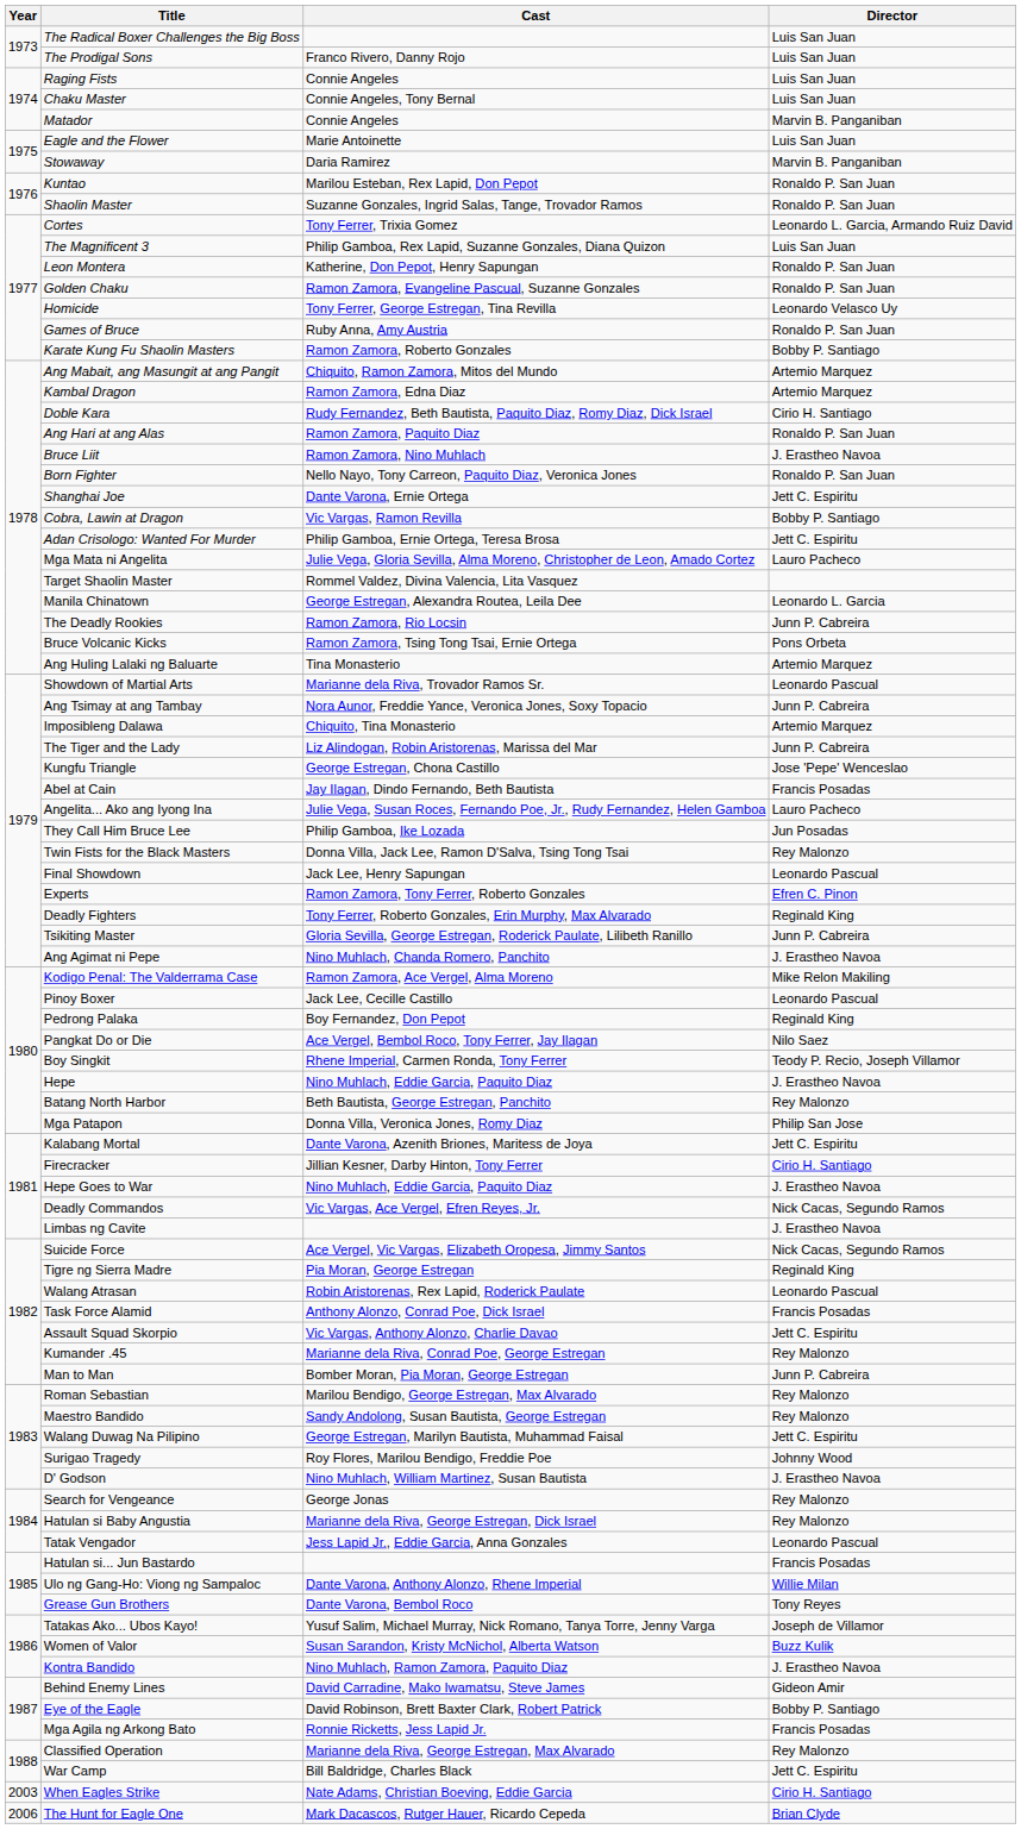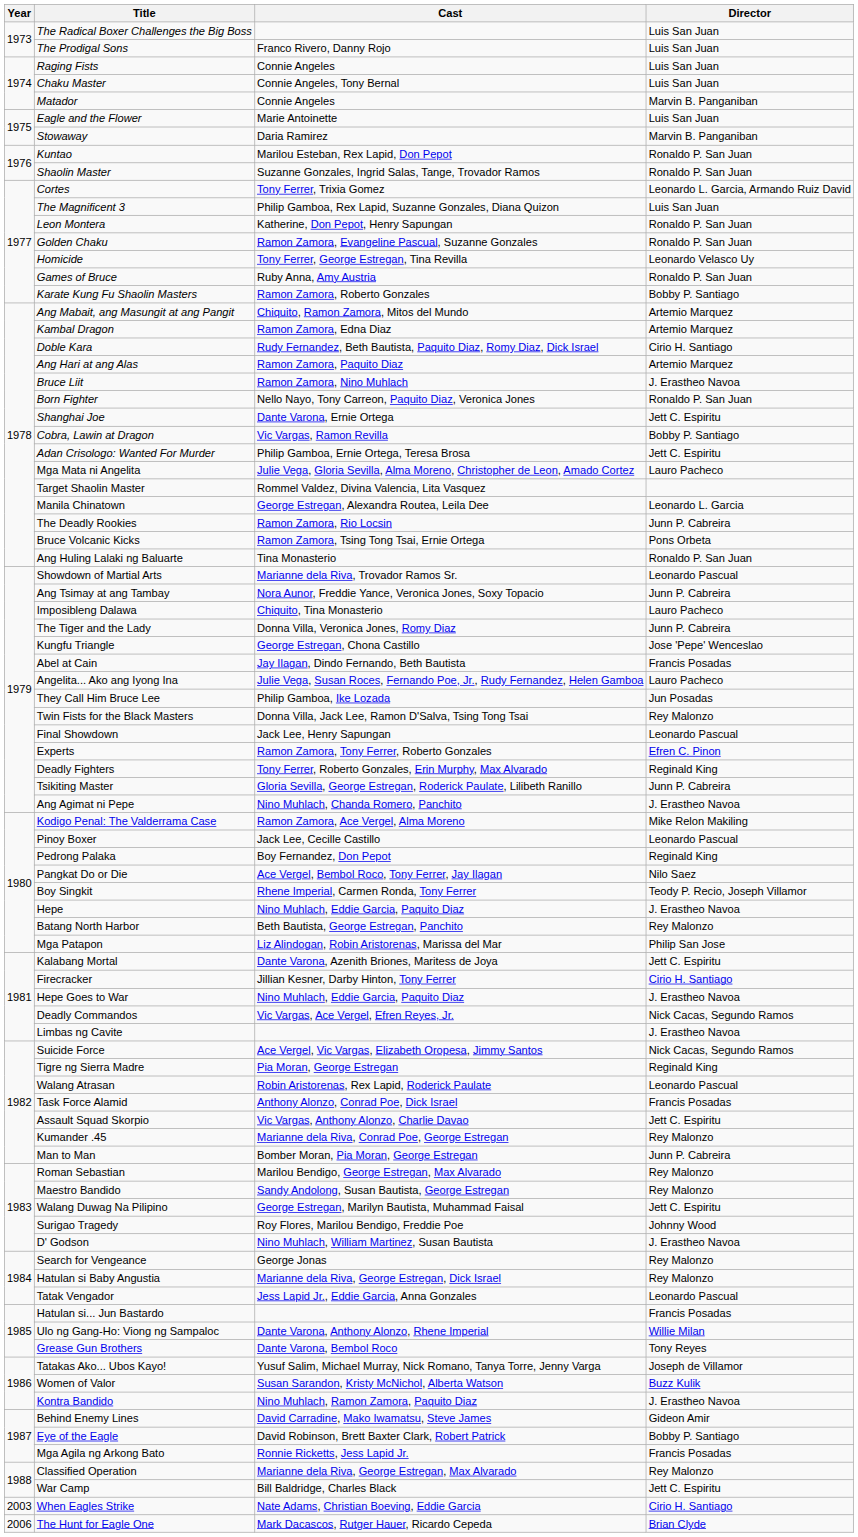 <table class="wikitable" style="font-size: 95%;">
 <tr>
 <th>Year</th>
 <th>Title</th>
 <th>Cast</th>
 <th>Director</th>
 </tr>
 <tr>
 <td rowspan="2">1973</td>
 <td><em>The Radical Boxer Challenges the Big Boss</em></td>
 <td></td>
 <td>Luis San Juan </td>
 </tr>
 <tr>
 <td><em>The Prodigal Sons</em></td>
 <td>Franco Rivero, Danny Rojo</td>
 <td>Luis San Juan </td>
 </tr>
 <tr>
 <td rowspan="3">1974</td>
 <td><em>Raging Fists</em></td>
 <td>Connie Angeles</td>
 <td>Luis San Juan</td>
 </tr>
 <tr>
 <td><em>Chaku Master</em></td>
 <td>Connie Angeles, Tony Bernal</td>
 <td>Luis San Juan</td>
 </tr>
 <tr>
 <td><em>Matador</em></td>
 <td>Connie Angeles</td>
 <td>Marvin B. Panganiban</td>
 </tr>
 <tr>
 <td rowspan="2">1975</td>
 <td><em>Eagle and the Flower</em></td>
 <td>Marie Antoinette</td>
 <td>Luis San Juan</td>
 </tr>
 <tr>
 <td><em>Stowaway</em></td>
 <td>Daria Ramirez</td>
 <td>Marvin B. Panganiban</td>
 </tr>
 <tr>
 <td rowspan="2">1976</td>
 <td><em>Kuntao</em></td>
 <td>Marilou Esteban, Rex Lapid, <a href='#'>Don Pepot</a></td>
 <td>Ronaldo P. San Juan</td>
 </tr>
 <tr>
 <td><em>Shaolin Master</em></td>
 <td>Suzanne Gonzales, Ingrid Salas, Tange, Trovador Ramos</td>
 <td>Ronaldo P. San Juan</td>
 </tr>
 <tr>
 <td rowspan="7">1977</td>
 <td><em>Cortes</em></td>
 <td><a href='#'>Tony Ferrer</a>, Trixia Gomez</td>
 <td>Leonardo L. Garcia, Armando Ruiz David</td>
 </tr>
 <tr>
 <td><em>The Magnificent 3</em></td>
 <td>Philip Gamboa, Rex Lapid, Suzanne Gonzales, Diana Quizon</td>
 <td>Luis San Juan</td>
 </tr>
 <tr>
 <td><em>Leon Montera</em></td>
 <td>Katherine, <a href='#'>Don Pepot</a>, Henry Sapungan</td>
 <td>Ronaldo P. San Juan</td>
 </tr>
 <tr>
 <td><em>Golden Chaku</em></td>
 <td><a href='#'>Ramon Zamora</a>, <a href='#'>Evangeline Pascual</a>, Suzanne Gonzales</td>
 <td>Ronaldo P. San Juan</td>
 </tr>
 <tr>
 <td><em>Homicide</em></td>
 <td><a href='#'>Tony Ferrer</a>, <a href='#'>George Estregan</a>, Tina Revilla</td>
 <td>Leonardo Velasco Uy</td>
 </tr>
 <tr>
 <td><em>Games of Bruce</em></td>
 <td>Ruby Anna, <a href='#'>Amy Austria</a></td>
 <td>Ronaldo P. San Juan</td>
 </tr>
 <tr>
 <td><em>Karate Kung Fu Shaolin Masters</em></td>
 <td><a href='#'>Ramon Zamora</a>, Roberto Gonzales</td>
 <td>Bobby P. Santiago</td>
 </tr>
 <tr>
 <td rowspan="15">1978</td>
 <td><em>Ang Mabait, ang Masungit at ang Pangit</em></td>
 <td><a href='#'>Chiquito</a>, <a href='#'>Ramon Zamora</a>, Mitos del Mundo</td>
 <td>Artemio Marquez </td>
 </tr>
 <tr>
 <td><em>Kambal Dragon</em></td>
 <td><a href='#'>Ramon Zamora</a>, Edna Diaz</td>
 <td>Artemio Marquez </td>
 </tr>
 <tr>
 <td><em>Doble Kara</em></td>
 <td><a href='#'>Rudy Fernandez</a>, Beth Bautista, <a href='#'>Paquito Diaz</a>, <a href='#'>Romy Diaz</a>, <a href='#'>Dick Israel</a></td>
 <td>Cirio H. Santiago </td>
 </tr>
 <tr>
 <td><em>Ang Hari at ang Alas</em></td>
 <td><a href='#'>Ramon Zamora</a>, <a href='#'>Paquito Diaz</a></td>
-<td>Ronaldo P. San Juan </td>
+<td>Artemio Marquez </td>
 </tr>
 <tr>
 <td><em>Bruce Liit</em></td>
 <td><a href='#'>Ramon Zamora</a>, <a href='#'>Nino Muhlach</a></td>
 <td>J. Erastheo Navoa </td>
 </tr>
 <tr>
 <td><em>Born Fighter</em></td>
 <td>Nello Nayo, Tony Carreon, <a href='#'>Paquito Diaz</a>, Veronica Jones</td>
 <td>Ronaldo P. San Juan</td>
 </tr>
 <tr>
 <td><em>Shanghai Joe</em></td>
 <td><a href='#'>Dante Varona</a>, Ernie Ortega</td>
 <td>Jett C. Espiritu</td>
 </tr>
 <tr>
 <td><em>Cobra, Lawin at Dragon</em></td>
 <td><a href='#'>Vic Vargas</a>, <a href='#'>Ramon Revilla</a></td>
 <td>Bobby P. Santiago</td>
 </tr>
 <tr>
 <td><em>Adan Crisologo: Wanted For Murder</td>
 <td>Philip Gamboa, Ernie Ortega, Teresa Brosa</td>
 <td>Jett C. Espiritu</td>
 </tr>
 <tr>
 <td></em>Mga Mata ni Angelita<em></td>
 <td><a href='#'>Julie Vega</a>, <a href='#'>Gloria Sevilla</a>, <a href='#'>Alma Moreno</a>, <a href='#'>Christopher de Leon</a>, <a href='#'>Amado Cortez</a></td>
 <td>Lauro Pacheco</td>
 </tr>
 <tr>
 <td></em>Target Shaolin Master<em></td>
 <td>Rommel Valdez, Divina Valencia, Lita Vasquez</td>
 <td></td>
 </tr>
 <tr>
 <td></em>Manila Chinatown<em></td>
 <td><a href='#'>George Estregan</a>, Alexandra Routea, Leila Dee</td>
 <td>Leonardo L. Garcia </td>
 </tr>
 <tr>
 <td></em>The Deadly Rookies<em></td>
 <td><a href='#'>Ramon Zamora</a>, <a href='#'>Rio Locsin</a></td>
 <td>Junn P. Cabreira </td>
 </tr>
 <tr>
 <td></em>Bruce Volcanic Kicks<em></td>
 <td><a href='#'>Ramon Zamora</a>, Tsing Tong Tsai, Ernie Ortega</td>
 <td>Pons Orbeta</td>
 </tr>
 <tr>
 <td></em>Ang Huling Lalaki ng Baluarte<em></td>
 <td>Tina Monasterio</td>
-<td>Artemio Marquez </td>
+<td>Ronaldo P. San Juan </td>
 </tr>
 <tr>
 <td rowspan="14">1979</td>
 <td></em>Showdown of Martial Arts<em></td>
 <td><a href='#'>Marianne dela Riva</a>, Trovador Ramos Sr.</td>
 <td>Leonardo Pascual</td>
 </tr>
 <tr>
 <td></em>Ang Tsimay at ang Tambay<em></td>
 <td><a href='#'>Nora Aunor</a>, Freddie Yance, Veronica Jones, Soxy Topacio</td>
 <td>Junn P. Cabreira </td>
 </tr>
 <tr>
 <td></em>Imposibleng Dalawa<em></td>
 <td><a href='#'>Chiquito</a>, Tina Monasterio</td>
-<td>Artemio Marquez</td>
+<td>Lauro Pacheco </td>
 </tr>
 <tr>
 <td></em>The Tiger and the Lady<em></td>
-<td><a href='#'>Liz Alindogan</a>, <a href='#'>Robin Aristorenas</a>, Marissa del Mar</td>
+<td>Donna Villa, Veronica Jones, <a href='#'>Romy Diaz</a></td>
 <td>Junn P. Cabreira</td>
 </tr>
 <tr>
 <td></em>Kungfu Triangle<em></td>
 <td><a href='#'>George Estregan</a>, Chona Castillo</td>
 <td>Jose 'Pepe' Wenceslao</td>
 </tr>
 <tr>
 <td></em>Abel at Cain<em></td>
 <td><a href='#'>Jay Ilagan</a>, Dindo Fernando, Beth Bautista</td>
 <td>Francis Posadas </td>
 </tr>
 <tr>
 <td></em>Angelita... Ako ang Iyong Ina<em></td>
 <td><a href='#'>Julie Vega</a>, <a href='#'>Susan Roces</a>, <a href='#'>Fernando Poe, Jr.</a>, <a href='#'>Rudy Fernandez</a>, <a href='#'>Helen Gamboa</a></td>
 <td>Lauro Pacheco </td>
 </tr>
 <tr>
 <td></em>They Call Him Bruce Lee<em></td>
 <td>Philip Gamboa, <a href='#'>Ike Lozada</a></td>
 <td>Jun Posadas </td>
 </tr>
 <tr>
 <td></em>Twin Fists for the Black Masters<em></td>
 <td>Donna Villa, Jack Lee, Ramon D'Salva, Tsing Tong Tsai</td>
 <td>Rey Malonzo</td>
 </tr>
 <tr>
 <td></em>Final Showdown<em></td>
 <td>Jack Lee, Henry Sapungan</td>
 <td>Leonardo Pascual</td>
 </tr>
 <tr>
 <td></em>Experts<em></td>
 <td><a href='#'>Ramon Zamora</a>, <a href='#'>Tony Ferrer</a>, Roberto Gonzales</td>
 <td><a href='#'>Efren C. Pinon</a></td>
 </tr>
 <tr>
 <td></em>Deadly Fighters<em></td>
 <td><a href='#'>Tony Ferrer</a>, Roberto Gonzales, <a href='#'>Erin Murphy</a>, <a href='#'>Max Alvarado</a></td>
 <td>Reginald King </td>
 </tr>
 <tr>
 <td></em>Tsikiting Master<em></td>
 <td><a href='#'>Gloria Sevilla</a>, <a href='#'>George Estregan</a>, <a href='#'>Roderick Paulate</a>, Lilibeth Ranillo</td>
 <td>Junn P. Cabreira </td>
 </tr>
 <tr>
 <td></em>Ang Agimat ni Pepe<em></td>
 <td><a href='#'>Nino Muhlach</a>, <a href='#'>Chanda Romero</a>, <a href='#'>Panchito</a></td>
 <td>J. Erastheo Navoa </td>
 </tr>
 <tr>
 <td rowspan="8">1980</td>
 <td></em><a href='#'>Kodigo Penal: The Valderrama Case</a><em></td>
 <td><a href='#'>Ramon Zamora</a>, <a href='#'>Ace Vergel</a>, <a href='#'>Alma Moreno</a></td>
 <td>Mike Relon Makiling </td>
 </tr>
 <tr>
 <td></em>Pinoy Boxer<em></td>
 <td>Jack Lee, Cecille Castillo</td>
 <td>Leonardo Pascual </td>
 </tr>
 <tr>
 <td></em>Pedrong Palaka<em></td>
 <td>Boy Fernandez, <a href='#'>Don Pepot</a></td>
 <td>Reginald King </td>
 </tr>
 <tr>
 <td></em>Pangkat Do or Die<em></td>
 <td><a href='#'>Ace Vergel</a>, <a href='#'>Bembol Roco</a>, <a href='#'>Tony Ferrer</a>, <a href='#'>Jay Ilagan</a></td>
 <td>Nilo Saez</td>
 </tr>
 <tr>
 <td></em>Boy Singkit<em></td>
 <td><a href='#'>Rhene Imperial</a>, Carmen Ronda, <a href='#'>Tony Ferrer</a></td>
 <td>Teody P. Recio, Joseph Villamor </td>
 </tr>
 <tr>
 <td></em>Hepe<em></td>
 <td><a href='#'>Nino Muhlach</a>, <a href='#'>Eddie Garcia</a>, <a href='#'>Paquito Diaz</a></td>
 <td>J. Erastheo Navoa </td>
 </tr>
 <tr>
 <td></em>Batang North Harbor<em></td>
 <td>Beth Bautista, <a href='#'>George Estregan</a>, <a href='#'>Panchito</a></td>
 <td>Rey Malonzo</td>
 </tr>
 <tr>
 <td></em>Mga Patapon<em></td>
-<td>Donna Villa, Veronica Jones, <a href='#'>Romy Diaz</a></td>
+<td><a href='#'>Liz Alindogan</a>, <a href='#'>Robin Aristorenas</a>, Marissa del Mar</td>
 <td>Philip San Jose</td>
 </tr>
 <tr>
 <td rowspan="5">1981</td>
 <td></em>Kalabang Mortal<em></td>
 <td><a href='#'>Dante Varona</a>, Azenith Briones, Maritess de Joya</td>
 <td>Jett C. Espiritu </td>
 </tr>
 <tr>
 <td></em>Firecracker<em></td>
 <td>Jillian Kesner, Darby Hinton, <a href='#'>Tony Ferrer</a></td>
 <td><a href='#'>Cirio H. Santiago</a></td>
 </tr>
 <tr>
 <td></em>Hepe Goes to War<em></td>
 <td><a href='#'>Nino Muhlach</a>, <a href='#'>Eddie Garcia</a>, <a href='#'>Paquito Diaz</a></td>
 <td>J. Erastheo Navoa</td>
 </tr>
 <tr>
 <td></em>Deadly Commandos<em></td>
 <td><a href='#'>Vic Vargas</a>, <a href='#'>Ace Vergel</a>, <a href='#'>Efren Reyes, Jr.</a></td>
 <td>Nick Cacas, Segundo Ramos </td>
 </tr>
 <tr>
 <td></em>Limbas ng Cavite<em></td>
 <td></td>
 <td>J. Erastheo Navoa </td>
 </tr>
 <tr>
 <td rowspan="7">1982</td>
 <td></em>Suicide Force<em></td>
 <td><a href='#'>Ace Vergel</a>, <a href='#'>Vic Vargas</a>, <a href='#'>Elizabeth Oropesa</a>, <a href='#'>Jimmy Santos</a></td>
 <td>Nick Cacas, Segundo Ramos</td>
 </tr>
 <tr>
 <td></em>Tigre ng Sierra Madre<em></td>
 <td><a href='#'>Pia Moran</a>, <a href='#'>George Estregan</a></td>
 <td>Reginald King </td>
 </tr>
 <tr>
 <td></em>Walang Atrasan<em></td>
 <td><a href='#'>Robin Aristorenas</a>, Rex Lapid, <a href='#'>Roderick Paulate</a></td>
 <td>Leonardo Pascual </td>
 </tr>
 <tr>
 <td></em>Task Force Alamid<em></td>
 <td><a href='#'>Anthony Alonzo</a>, <a href='#'>Conrad Poe</a>, <a href='#'>Dick Israel</a></td>
 <td>Francis Posadas</td>
 </tr>
 <tr>
 <td></em>Assault Squad Skorpio<em></td>
 <td><a href='#'>Vic Vargas</a>, <a href='#'>Anthony Alonzo</a>, <a href='#'>Charlie Davao</a></td>
 <td>Jett C. Espiritu </td>
 </tr>
 <tr>
 <td></em>Kumander .45<em></td>
 <td><a href='#'>Marianne dela Riva</a>, <a href='#'>Conrad Poe</a>, <a href='#'>George Estregan</a></td>
 <td>Rey Malonzo </td>
 </tr>
 <tr>
 <td></em>Man to Man<em></td>
 <td>Bomber Moran, <a href='#'>Pia Moran</a>, <a href='#'>George Estregan</a></td>
 <td>Junn P. Cabreira</td>
 </tr>
 <tr>
 <td rowspan="5">1983</td>
 <td></em>Roman Sebastian<em></td>
 <td>Marilou Bendigo, <a href='#'>George Estregan</a>, <a href='#'>Max Alvarado</a></td>
 <td>Rey Malonzo</td>
 </tr>
 <tr>
 <td></em>Maestro Bandido<em></td>
 <td><a href='#'>Sandy Andolong</a>, Susan Bautista, <a href='#'>George Estregan</a></td>
 <td>Rey Malonzo </td>
 </tr>
 <tr>
 <td></em>Walang Duwag Na Pilipino<em></td>
 <td><a href='#'>George Estregan</a>, Marilyn Bautista, Muhammad Faisal</td>
 <td>Jett C. Espiritu </td>
 </tr>
 <tr>
 <td></em>Surigao Tragedy<em></td>
 <td>Roy Flores, Marilou Bendigo, Freddie Poe</td>
 <td>Johnny Wood </td>
 </tr>
 <tr>
 <td></em>D' Godson<em></td>
 <td><a href='#'>Nino Muhlach</a>, <a href='#'>William Martinez</a>, Susan Bautista</td>
 <td>J. Erastheo Navoa</td>
 </tr>
 <tr>
 <td rowspan="3">1984</td>
 <td></em>Search for Vengeance<em></td>
 <td>George Jonas</td>
 <td>Rey Malonzo</td>
 </tr>
 <tr>
 <td></em>Hatulan si Baby Angustia<em></td>
 <td><a href='#'>Marianne dela Riva</a>, <a href='#'>George Estregan</a>, <a href='#'>Dick Israel</a></td>
 <td>Rey Malonzo</td>
 </tr>
 <tr>
 <td></em>Tatak Vengador<em></td>
 <td><a href='#'>Jess Lapid Jr.</a>, <a href='#'>Eddie Garcia</a>, Anna Gonzales</td>
 <td>Leonardo Pascual</td>
 </tr>
 <tr>
 <td rowspan="3">1985</td>
 <td></em>Hatulan si... Jun Bastardo<em></td>
 <td></td>
 <td>Francis Posadas</td>
 </tr>
 <tr>
 <td></em>Ulo ng Gang-Ho: Viong ng Sampaloc<em></td>
 <td><a href='#'>Dante Varona</a>, <a href='#'>Anthony Alonzo</a>, <a href='#'>Rhene Imperial</a></td>
 <td><a href='#'>Willie Milan</a> </td>
 </tr>
 <tr>
 <td></em><a href='#'>Grease Gun Brothers</a><em></td>
 <td><a href='#'>Dante Varona</a>, <a href='#'>Bembol Roco</a></td>
 <td>Tony Reyes </td>
 </tr>
 <tr>
 <td rowspan="3">1986</td>
 <td></em>Tatakas Ako... Ubos Kayo!<em></td>
 <td>Yusuf Salim, Michael Murray, Nick Romano, Tanya Torre, Jenny Varga</td>
 <td>Joseph de Villamor </td>
 </tr>
 <tr>
 <td></em>Women of Valor<em></td>
 <td><a href='#'>Susan Sarandon</a>, <a href='#'>Kristy McNichol</a>, <a href='#'>Alberta Watson</a></td>
 <td><a href='#'>Buzz Kulik</a> </td>
 </tr>
 <tr>
 <td></em><a href='#'>Kontra Bandido</a><em></td>
 <td><a href='#'>Nino Muhlach</a>, <a href='#'>Ramon Zamora</a>, <a href='#'>Paquito Diaz</a></td>
 <td>J. Erastheo Navoa </td>
 </tr>
 <tr>
 <td rowspan="3">1987</td>
 <td></em>Behind Enemy Lines<em></td>
 <td><a href='#'>David Carradine</a>, <a href='#'>Mako Iwamatsu</a>, <a href='#'>Steve James</a></td>
 <td>Gideon Amir</td>
 </tr>
 <tr>
 <td></em><a href='#'>Eye of the Eagle</a><em></td>
 <td>David Robinson, Brett Baxter Clark, <a href='#'>Robert Patrick</a></td>
 <td>Bobby P. Santiago</td>
 </tr>
 <tr>
 <td></em>Mga Agila ng Arkong Bato<em></td>
 <td><a href='#'>Ronnie Ricketts</a>, <a href='#'>Jess Lapid Jr.</a></td>
 <td>Francis Posadas</td>
 </tr>
 <tr>
 <td rowspan="2">1988</td>
 <td></em>Classified Operation<em></td>
 <td><a href='#'>Marianne dela Riva</a>, <a href='#'>George Estregan</a>, <a href='#'>Max Alvarado</a></td>
 <td>Rey Malonzo</td>
 </tr>
 <tr>
 <td></em>War Camp<em></td>
 <td>Bill Baldridge, Charles Black</td>
 <td>Jett C. Espiritu</td>
 </tr>
 <tr>
 <td>2003</td>
 <td></em><a href='#'>When Eagles Strike</a><em></td>
 <td><a href='#'>Nate Adams</a>, <a href='#'>Christian Boeving</a>, <a href='#'>Eddie Garcia</a></td>
 <td><a href='#'>Cirio H. Santiago</a></td>
 </tr>
 <tr>
 <td>2006</td>
 <td></em><a href='#'>The Hunt for Eagle One</a><em></td>
 <td><a href='#'>Mark Dacascos</a>, <a href='#'>Rutger Hauer</a>, Ricardo Cepeda</td>
 <td><a href='#'>Brian Clyde</a></td>
 </tr>
 </table>
